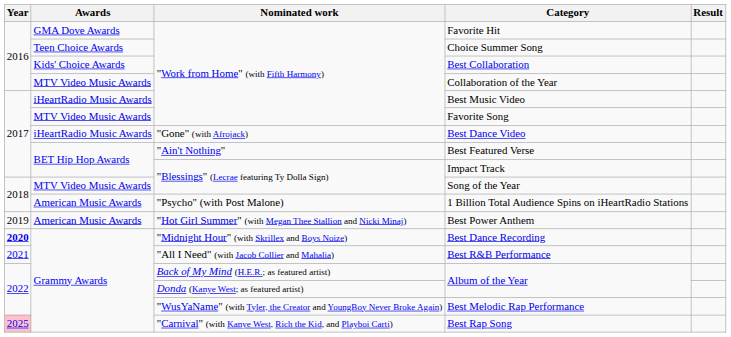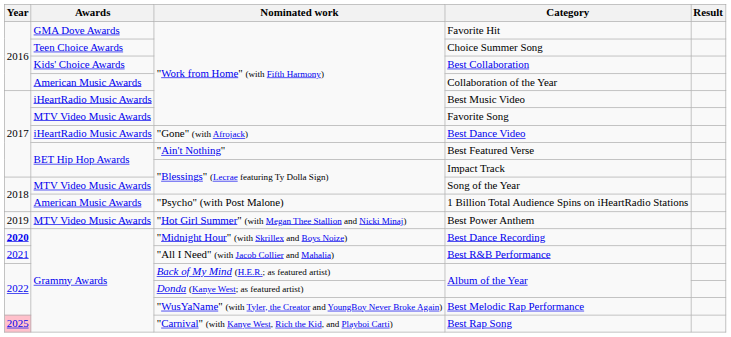 <table class="wikitable">
 <tr>
 <th>Year</th>
 <th>Awards</th>
 <th>Nominated work</th>
 <th>Category</th>
 <th>Result</th>
 </tr>
 <tr>
 <td rowspan="4">2016</td>
 <td><a href='#'>GMA Dove Awards</a></td>
 <td rowspan="6">"<a href='#'>Work from Home</a>" <small>(with <a href='#'>Fifth Harmony</a>)</small></td>
 <td>Favorite Hit</td>
 <td></td>
 </tr>
 <tr>
 <td><a href='#'>Teen Choice Awards</a></td>
 <td>Choice Summer Song</td>
 <td></td>
 </tr>
 <tr>
 <td><a href='#'>Kids' Choice Awards</a></td>
 <td><a href='#'>Best Collaboration</a></td>
 <td></td>
 </tr>
 <tr>
-<td><a href='#'>MTV Video Music Awards</a></td>
+<td><a href='#'>American Music Awards</a></td>
 <td>Collaboration of the Year</td>
 <td></td>
 </tr>
 <tr>
 <td rowspan="5">2017</td>
 <td><a href='#'>iHeartRadio Music Awards</a></td>
 <td>Best Music Video</td>
 <td></td>
 </tr>
 <tr>
 <td><a href='#'>MTV Video Music Awards</a></td>
 <td>Favorite Song</td>
 <td></td>
 </tr>
 <tr>
 <td><a href='#'>iHeartRadio Music Awards</a></td>
 <td>"Gone" <small>(with <a href='#'>Afrojack</a>)</small></td>
 <td><a href='#'>Best Dance Video</a></td>
 <td></td>
 </tr>
 <tr>
 <td rowspan="2"><a href='#'>BET Hip Hop Awards</a></td>
 <td>"<a href='#'>Ain't Nothing</a>"</td>
 <td>Best Featured Verse</td>
 <td></td>
 </tr>
 <tr>
 <td rowspan="2">"<a href='#'>Blessings</a>" <small>(<a href='#'>Lecrae</a> featuring Ty Dolla Sign)</small></td>
 <td>Impact Track</td>
 <td></td>
 </tr>
 <tr>
 <td rowspan="2">2018</td>
 <td><a href='#'>MTV Video Music Awards</a></td>
 <td>Song of the Year</td>
 <td></td>
 </tr>
 <tr>
 <td><a href='#'>American Music Awards</a></td>
 <td>"Psycho" (with Post Malone)</td>
 <td>1 Billion Total Audience Spins on iHeartRadio Stations</td>
 <td></td>
 </tr>
 <tr>
 <td>2019</td>
-<td><a href='#'>American Music Awards</a></td>
+<td><a href='#'>MTV Video Music Awards</a></td>
 <td>"<a href='#'>Hot Girl Summer</a>" <small>(with <a href='#'>Megan Thee Stallion</a> and <a href='#'>Nicki Minaj</a>)</small></td>
 <td>Best Power Anthem</td>
 <td></td>
 </tr>
 <tr>
 <td><strong><a href='#'>2020</a></strong></td>
 <td rowspan="6"><a href='#'>Grammy Awards</a></td>
 <td>"<a href='#'>Midnight Hour</a>" <small>(with <a href='#'>Skrillex</a> and <a href='#'>Boys Noize</a>)</small></td>
 <td><a href='#'>Best Dance Recording</a></td>
 <td></td>
 </tr>
 <tr>
 <td><a href='#'>2021</a></td>
 <td>"All I Need" <small>(with <a href='#'>Jacob Collier</a> and <a href='#'>Mahalia</a>)</small></td>
 <td><a href='#'>Best R&B Performance</a></td>
 <td></td>
 </tr>
 <tr>
 <td rowspan="3"><a href='#'>2022</a></td>
 <td><em><a href='#'>Back of My Mind</a></em> <small>(<a href='#'>H.E.R.</a>; as featured artist)</small></td>
 <td rowspan="2"><a href='#'>Album of the Year</a></td>
 <td></td>
 </tr>
 <tr>
 <td><em><a href='#'>Donda</a></em> <small>(<a href='#'>Kanye West</a>; as featured artist)</small></td>
 <td></td>
 </tr>
 <tr>
 <td>"<a href='#'>WusYaName</a>" <small>(with <a href='#'>Tyler, the Creator</a> and <a href='#'>YoungBoy Never Broke Again</a>)</small></td>
 <td><a href='#'>Best Melodic Rap Performance</a></td>
 <td></td>
 </tr>
 <tr>
 <td style="background: pink;"><a href='#'>2025</a></td>
 <td>"<a href='#'>Carnival</a>" <small>(with <a href='#'>Kanye West</a>, <a href='#'>Rich the Kid</a>, and <a href='#'>Playboi Carti</a>)</small></td>
 <td><a href='#'>Best Rap Song</a></td>
 <td></td>
 </tr>
 </table>
